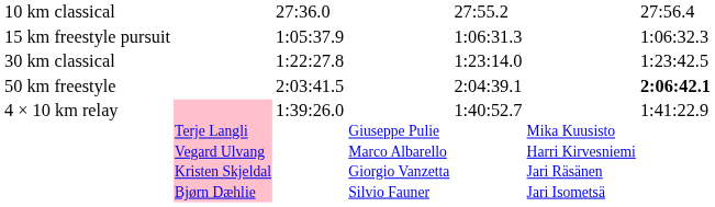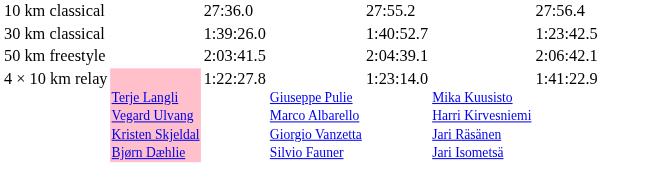 <table>
 <tr valign="top">
 <td>10 km classical<br></td>
 <td></td>
 <td>27:36.0</td>
 <td></td>
 <td>27:55.2</td>
 <td></td>
 <td>27:56.4</td>
 </tr>
 <tr valign="top">
-<td>15 km freestyle pursuit<br></td>
-<td></td>
-<td>1:05:37.9</td>
-<td></td>
-<td>1:06:31.3</td>
-<td></td>
-<td>1:06:32.3</td>
-</tr>
-<tr valign="top">
 <td>30 km classical<br></td>
 <td></td>
-<td>1:22:27.8</td>
+<td>1:39:26.0</td>
 <td></td>
-<td>1:23:14.0</td>
+<td>1:40:52.7</td>
 <td></td>
 <td>1:23:42.5</td>
 </tr>
 <tr valign="top">
 <td>50 km freestyle<br></td>
 <td></td>
 <td>2:03:41.5</td>
 <td></td>
 <td>2:04:39.1</td>
 <td></td>
-<td><strong>2:06:42.1</strong></td>
+<td>2:06:42.1</td>
 </tr>
 <tr valign="top">
 <td>4 × 10 km relay<br></td>
 <td style="background: pink;"><br><small><a href='#'>Terje Langli</a><br><a href='#'>Vegard Ulvang</a><br><a href='#'>Kristen Skjeldal</a><br><a href='#'>Bjørn Dæhlie</a></small></td>
-<td>1:39:26.0</td>
+<td>1:22:27.8</td>
 <td><br><small><a href='#'>Giuseppe Pulie</a><br><a href='#'>Marco Albarello</a><br><a href='#'>Giorgio Vanzetta</a><br><a href='#'>Silvio Fauner</a></small></td>
-<td>1:40:52.7</td>
+<td>1:23:14.0</td>
 <td><br><small><a href='#'>Mika Kuusisto</a><br><a href='#'>Harri Kirvesniemi</a><br><a href='#'>Jari Räsänen</a><br><a href='#'>Jari Isometsä</a></small></td>
 <td>1:41:22.9</td>
 </tr>
 </table>
